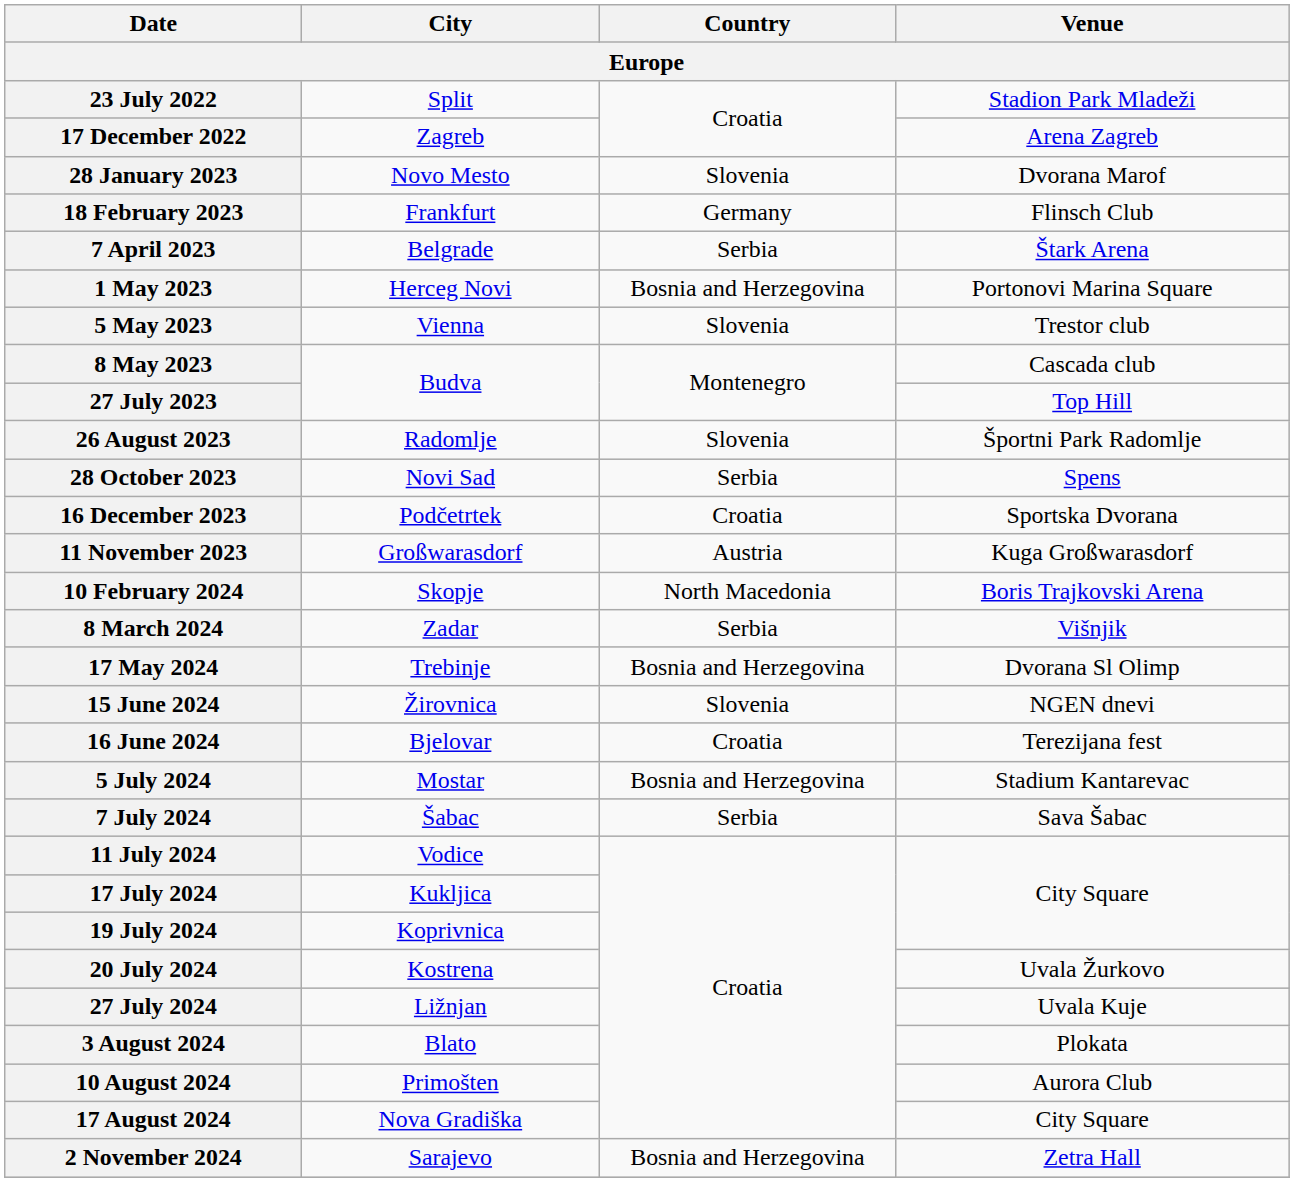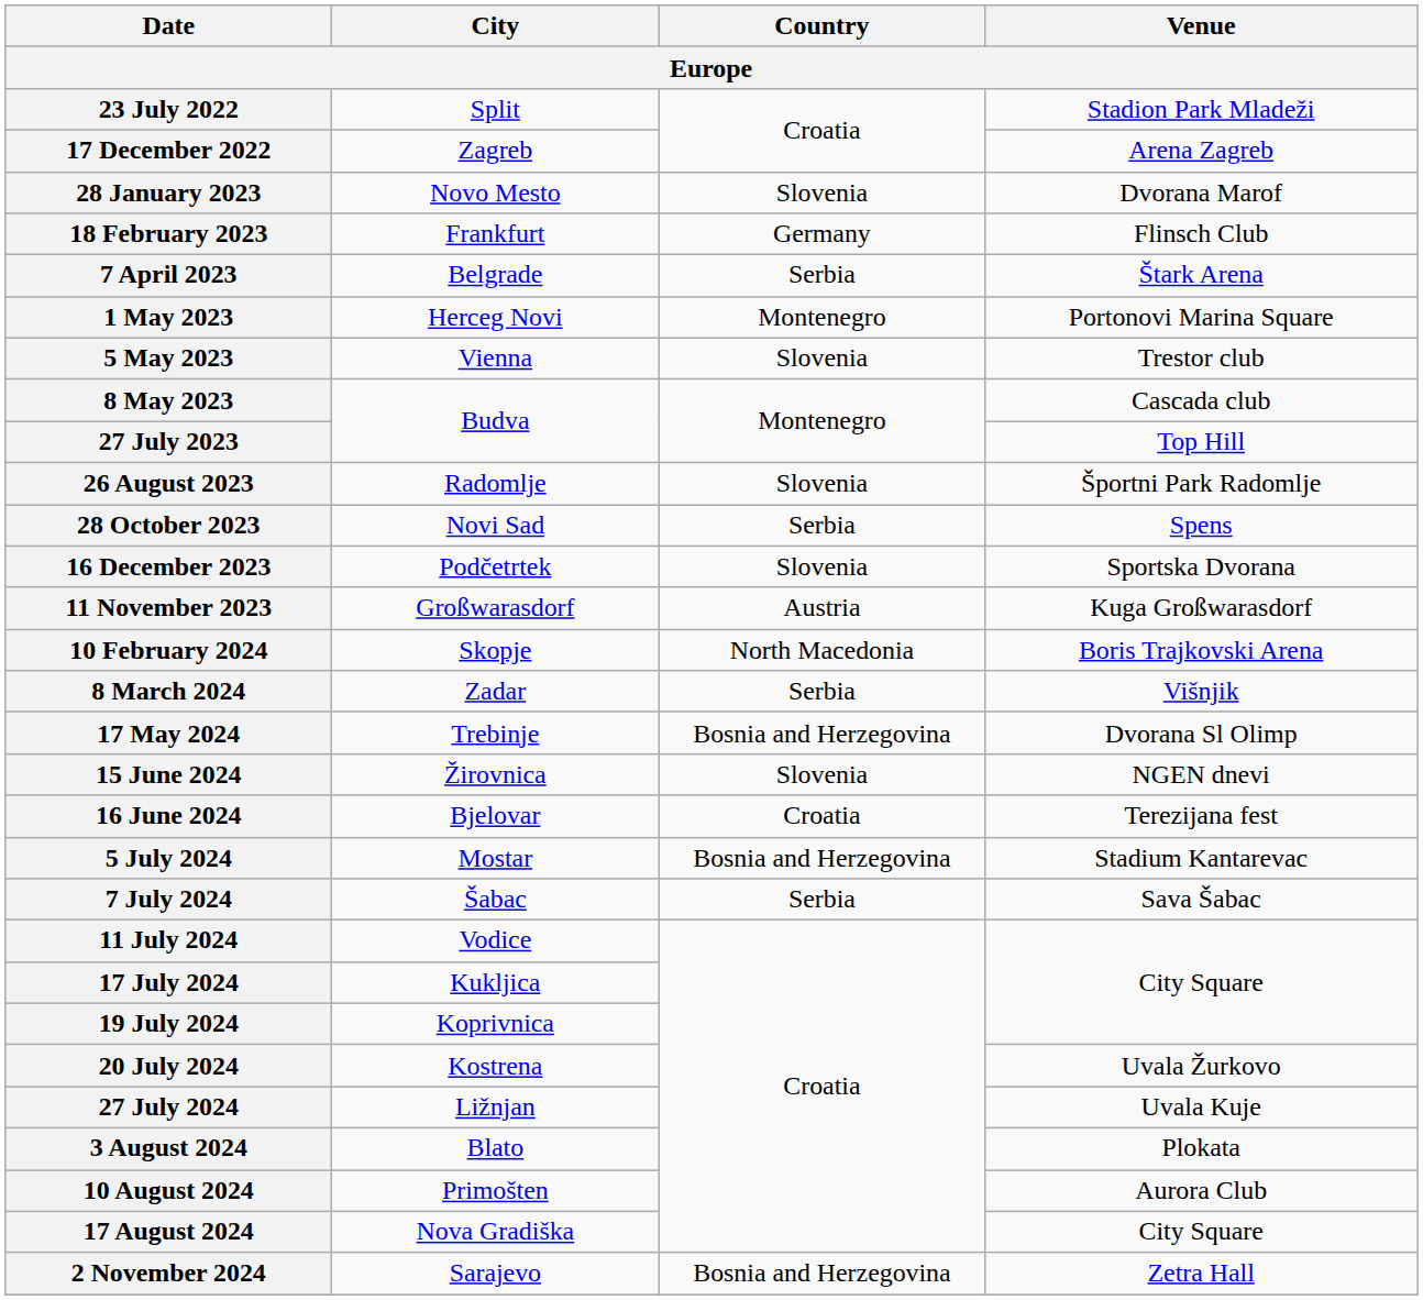 <table class="wikitable plainrowheaders" style="text-align:center;">
 <tr>
 <th scope="col" style="width:12em;">Date</th>
 <th scope="col" style="width:12em;">City</th>
 <th scope="col" style="width:12em;">Country</th>
 <th scope="col" style="width:16em;">Venue</th>
 </tr>
 <tr>
 <th colspan="5">Europe</th>
 </tr>
 <tr>
 <th scope="row" style="text-align:center;">23 July 2022</th>
 <td><a href='#'>Split</a></td>
 <td rowspan="2">Croatia</td>
 <td><a href='#'>Stadion Park Mladeži</a></td>
 </tr>
 <tr>
 <th scope="row" style="text-align:center;">17 December 2022</th>
 <td><a href='#'>Zagreb</a></td>
 <td><a href='#'>Arena Zagreb</a></td>
 </tr>
 <tr>
 <th scope="row" style="text-align:center;">28 January 2023</th>
 <td><a href='#'>Novo Mesto</a></td>
 <td>Slovenia</td>
 <td>Dvorana Marof</td>
 </tr>
 <tr>
 <th scope="row" style="text-align:center;">18 February 2023</th>
 <td><a href='#'>Frankfurt</a></td>
 <td>Germany</td>
 <td>Flinsch Club</td>
 </tr>
 <tr>
 <th scope="row" style="text-align:center;">7 April 2023</th>
 <td><a href='#'>Belgrade</a></td>
 <td>Serbia</td>
 <td><a href='#'>Štark Arena</a></td>
 </tr>
 <tr>
 <th scope="row" style="text-align:center;">1 May 2023</th>
 <td><a href='#'>Herceg Novi</a></td>
-<td>Bosnia and Herzegovina</td>
+<td>Montenegro</td>
 <td>Portonovi Marina Square</td>
 </tr>
 <tr>
 <th scope="row" style="text-align:center;">5 May 2023</th>
 <td><a href='#'>Vienna</a></td>
 <td>Slovenia</td>
 <td>Trestor club</td>
 </tr>
 <tr>
 <th scope="row" style="text-align:center;">8 May 2023</th>
 <td rowspan="2"><a href='#'>Budva</a></td>
 <td rowspan="2">Montenegro</td>
 <td>Cascada club</td>
 </tr>
 <tr>
 <th scope="row" style="text-align:center;">27 July 2023</th>
 <td><a href='#'>Top Hill</a></td>
 </tr>
 <tr>
 <th scope="row" style="text-align:center;">26 August 2023</th>
 <td><a href='#'>Radomlje</a></td>
 <td>Slovenia</td>
 <td>Športni Park Radomlje</td>
 </tr>
 <tr>
 <th scope="row" style="text-align:center;">28 October 2023</th>
 <td><a href='#'>Novi Sad</a></td>
 <td>Serbia</td>
 <td><a href='#'>Spens</a></td>
 </tr>
 <tr>
 <th scope="row" style="text-align:center;">16 December 2023</th>
 <td><a href='#'>Podčetrtek</a></td>
-<td>Croatia</td>
+<td>Slovenia</td>
 <td>Sportska Dvorana</td>
 </tr>
 <tr>
 <th scope="row" style="text-align:center;">11 November 2023</th>
 <td><a href='#'>Großwarasdorf</a></td>
 <td>Austria</td>
 <td>Kuga Großwarasdorf</td>
 </tr>
 <tr>
 <th scope="row" style="text-align:center;">10 February 2024</th>
 <td><a href='#'>Skopje</a></td>
 <td>North Macedonia</td>
 <td><a href='#'>Boris Trajkovski Arena</a></td>
 </tr>
 <tr>
 <th scope="row" style="text-align:center;">8 March 2024</th>
 <td><a href='#'>Zadar</a></td>
 <td>Serbia</td>
 <td><a href='#'>Višnjik</a></td>
 </tr>
 <tr>
 <th scope="row" style="text-align:center;">17 May 2024</th>
 <td><a href='#'>Trebinje</a></td>
 <td>Bosnia and Herzegovina</td>
 <td>Dvorana Sl Olimp</td>
 </tr>
 <tr>
 <th scope="row" style="text-align:center;">15 June 2024</th>
 <td><a href='#'>Žirovnica</a></td>
 <td>Slovenia</td>
 <td>NGEN dnevi</td>
 </tr>
 <tr>
 <th scope="row" style="text-align:center;">16 June 2024</th>
 <td><a href='#'>Bjelovar</a></td>
 <td>Croatia</td>
 <td>Terezijana fest</td>
 </tr>
 <tr>
 <th scope="row" style="text-align:center;">5 July 2024</th>
 <td><a href='#'>Mostar</a></td>
 <td>Bosnia and Herzegovina</td>
 <td>Stadium Kantarevac</td>
 </tr>
 <tr>
 <th scope="row" style="text-align:center;">7 July 2024</th>
 <td><a href='#'>Šabac</a></td>
 <td>Serbia</td>
 <td>Sava Šabac</td>
 </tr>
 <tr>
 <th scope="row" style="text-align:center;">11 July 2024</th>
 <td><a href='#'>Vodice</a></td>
 <td rowspan="8">Croatia</td>
 <td rowspan="3">City Square</td>
 </tr>
 <tr>
 <th scope="row" style="text-align:center;">17 July 2024</th>
 <td><a href='#'>Kukljica</a></td>
 </tr>
 <tr>
 <th scope="row" style="text-align:center;">19 July 2024</th>
 <td><a href='#'>Koprivnica</a></td>
 </tr>
 <tr>
 <th scope="row" style="text-align:center;">20 July 2024</th>
 <td><a href='#'>Kostrena</a></td>
 <td>Uvala Žurkovo</td>
 </tr>
 <tr>
 <th scope="row" style="text-align:center;">27 July 2024</th>
 <td><a href='#'>Ližnjan</a></td>
 <td>Uvala Kuje</td>
 </tr>
 <tr>
 <th scope="row" style="text-align:center;">3 August 2024</th>
 <td><a href='#'>Blato</a></td>
 <td>Plokata</td>
 </tr>
 <tr>
 <th scope="row" style="text-align:center;">10 August 2024</th>
 <td><a href='#'>Primošten</a></td>
 <td>Aurora Club</td>
 </tr>
 <tr>
 <th scope="row" style="text-align:center;">17 August 2024</th>
 <td><a href='#'>Nova Gradiška</a></td>
 <td>City Square</td>
 </tr>
 <tr>
 <th scope="row" style="text-align:center;">2 November 2024</th>
 <td><a href='#'>Sarajevo</a></td>
 <td>Bosnia and Herzegovina</td>
 <td><a href='#'>Zetra Hall</a></td>
 </tr>
 <tr>
 </tr>
 </table>
